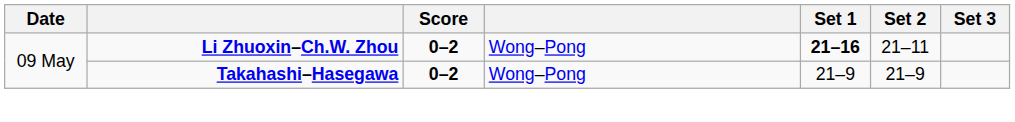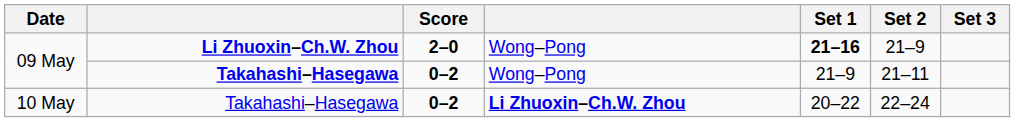 <table class="wikitable" style="text-align: center; font-size:90% ">
 <tr>
 <th width="60">Date</th>
 <th align="right" width="250"></th>
 <th width="60">Score</th>
 <th align="left" width="250"></th>
 <th width="50">Set 1</th>
 <th width="50">Set 2</th>
 <th width="50">Set 3</th>
 </tr>
 <tr>
 <td rowspan=2>09 May</td>
 <td align=right><strong><a href='#'>Li Zhuoxin</a>–<a href='#'>Ch.W. Zhou</a> </strong></td>
-<td align=center><strong>0–2</strong></td>
+<td align=center><strong>2–0</strong></td>
 <td align=left> <a href='#'>Wong</a>–<a href='#'>Pong</a></td>
 <td><strong>21–16</strong></td>
-<td>21–11</td>
+<td>21–9</td>
 <td></td>
 </tr>
 <tr>
 <td align=right><strong><a href='#'>Takahashi</a>–<a href='#'>Hasegawa</a> </strong></td>
 <td align=center><strong>0–2</strong></td>
 <td align=left> <a href='#'>Wong</a>–<a href='#'>Pong</a></td>
 <td>21–9</td>
-<td>21–9</td>
+<td>21–11</td>
+<td></td>
+</tr>
+<tr>
+<td>10 May</td>
+<td align=right><a href='#'>Takahashi</a>–<a href='#'>Hasegawa</a> </td>
+<td align=center><strong>0–2</strong></td>
+<td align=left><strong> <a href='#'>Li Zhuoxin</a>–<a href='#'>Ch.W. Zhou</a></strong></td>
+<td>20–22</td>
+<td>22–24</td>
 <td></td>
 </tr>
 </table>
